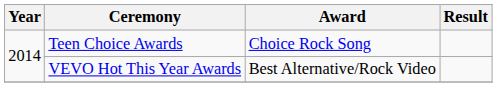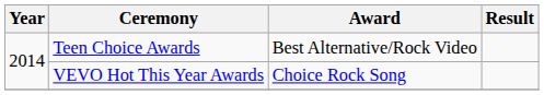 <table class="wikitable">
 <tr>
 <th>Year</th>
 <th>Ceremony</th>
 <th>Award</th>
 <th>Result</th>
 </tr>
 <tr>
 <td rowspan="2">2014</td>
 <td><a href='#'>Teen Choice Awards</a></td>
-<td><a href='#'>Choice Rock Song</a></td>
+<td>Best Alternative/Rock Video</td>
 <td></td>
 </tr>
 <tr>
 <td><a href='#'>VEVO Hot This Year Awards</a></td>
-<td>Best Alternative/Rock Video</td>
+<td><a href='#'>Choice Rock Song</a></td>
 <td></td>
 </tr>
 <tr>
 </tr>
 </table>
